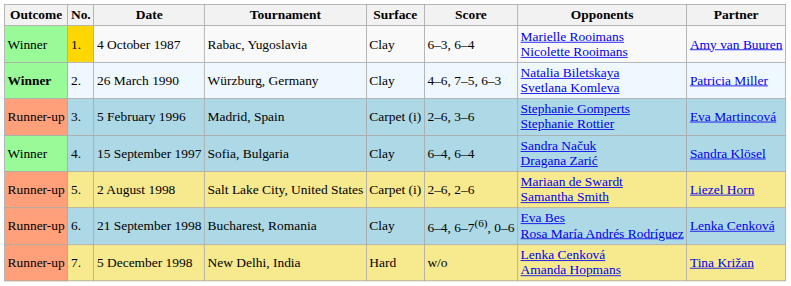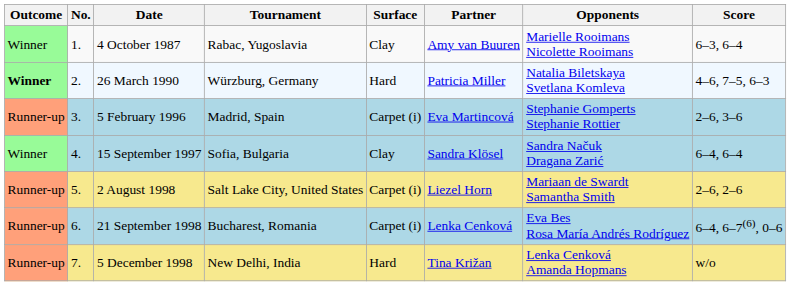 <table class="sortable wikitable">
 <tr>
 <th>Outcome</th>
 <th>No.</th>
 <th>Date</th>
 <th>Tournament</th>
 <th>Surface</th>
+<th>Partner</th>
+<th>Opponents</th>
 <th class="unsortable">Score</th>
-<th>Opponents</th>
-<th>Partner</th>
 </tr>
 <tr>
 <td style="background:#98fb98;">Winner</td>
-<td style="background: gold;">1.</td>
+<td>1.</td>
 <td>4 October 1987</td>
 <td>Rabac, Yugoslavia</td>
 <td>Clay</td>
+<td> <a href='#'>Amy van Buuren</a></td>
+<td> <a href='#'>Marielle Rooimans</a> <br>  <a href='#'>Nicolette Rooimans</a></td>
 <td>6–3, 6–4</td>
-<td> <a href='#'>Marielle Rooimans</a> <br>  <a href='#'>Nicolette Rooimans</a></td>
-<td> <a href='#'>Amy van Buuren</a></td>
 </tr>
 <tr style="background:#f0f8ff;">
 <td style="background:#98fb98;"><strong>Winner</strong></td>
 <td>2.</td>
 <td>26 March 1990</td>
 <td>Würzburg, Germany</td>
-<td>Clay</td>
+<td>Hard</td>
+<td> <a href='#'>Patricia Miller</a></td>
+<td> <a href='#'>Natalia Biletskaya</a> <br>  <a href='#'>Svetlana Komleva</a></td>
 <td>4–6, 7–5, 6–3</td>
-<td> <a href='#'>Natalia Biletskaya</a> <br>  <a href='#'>Svetlana Komleva</a></td>
-<td> <a href='#'>Patricia Miller</a></td>
 </tr>
 <tr style="background:lightblue;">
 <td bgcolor="FFA07A">Runner-up</td>
 <td>3.</td>
 <td>5 February 1996</td>
 <td>Madrid, Spain</td>
 <td>Carpet (i)</td>
+<td> <a href='#'>Eva Martincová</a></td>
+<td> <a href='#'>Stephanie Gomperts</a> <br>  <a href='#'>Stephanie Rottier</a></td>
 <td>2–6, 3–6</td>
-<td> <a href='#'>Stephanie Gomperts</a> <br>  <a href='#'>Stephanie Rottier</a></td>
-<td> <a href='#'>Eva Martincová</a></td>
 </tr>
 <tr style="background:lightblue;">
 <td bgcolor="98FB98">Winner</td>
 <td>4.</td>
 <td>15 September 1997</td>
 <td>Sofia, Bulgaria</td>
 <td>Clay</td>
+<td> <a href='#'>Sandra Klösel</a></td>
+<td> <a href='#'>Sandra Načuk</a> <br>  <a href='#'>Dragana Zarić</a></td>
 <td>6–4, 6–4</td>
-<td> <a href='#'>Sandra Načuk</a> <br>  <a href='#'>Dragana Zarić</a></td>
-<td> <a href='#'>Sandra Klösel</a></td>
 </tr>
 <tr style="background:#f7e98e;">
 <td bgcolor="FFA07A">Runner-up</td>
 <td>5.</td>
 <td>2 August 1998</td>
 <td>Salt Lake City, United States</td>
 <td>Carpet (i)</td>
+<td> <a href='#'>Liezel Horn</a></td>
+<td> <a href='#'>Mariaan de Swardt</a> <br>  <a href='#'>Samantha Smith</a></td>
 <td>2–6, 2–6</td>
-<td> <a href='#'>Mariaan de Swardt</a> <br>  <a href='#'>Samantha Smith</a></td>
-<td> <a href='#'>Liezel Horn</a></td>
 </tr>
 <tr style="background:lightblue;">
 <td bgcolor="FFA07A">Runner-up</td>
 <td>6.</td>
 <td>21 September 1998</td>
 <td>Bucharest, Romania</td>
-<td>Clay</td>
+<td>Carpet (i)</td>
+<td> <a href='#'>Lenka Cenková</a></td>
+<td> <a href='#'>Eva Bes</a> <br>  <a href='#'>Rosa María Andrés Rodríguez</a></td>
 <td>6–4, 6–7<sup>(6)</sup>, 0–6</td>
-<td> <a href='#'>Eva Bes</a> <br>  <a href='#'>Rosa María Andrés Rodríguez</a></td>
-<td> <a href='#'>Lenka Cenková</a></td>
 </tr>
 <tr style="background:#f7e98e;">
 <td bgcolor="FFA07A">Runner-up</td>
 <td>7.</td>
 <td>5 December 1998</td>
 <td>New Delhi, India</td>
 <td>Hard</td>
+<td> <a href='#'>Tina Križan</a></td>
+<td> <a href='#'>Lenka Cenková</a> <br>  <a href='#'>Amanda Hopmans</a></td>
 <td>w/o</td>
-<td> <a href='#'>Lenka Cenková</a> <br>  <a href='#'>Amanda Hopmans</a></td>
-<td> <a href='#'>Tina Križan</a></td>
 </tr>
 </table>
